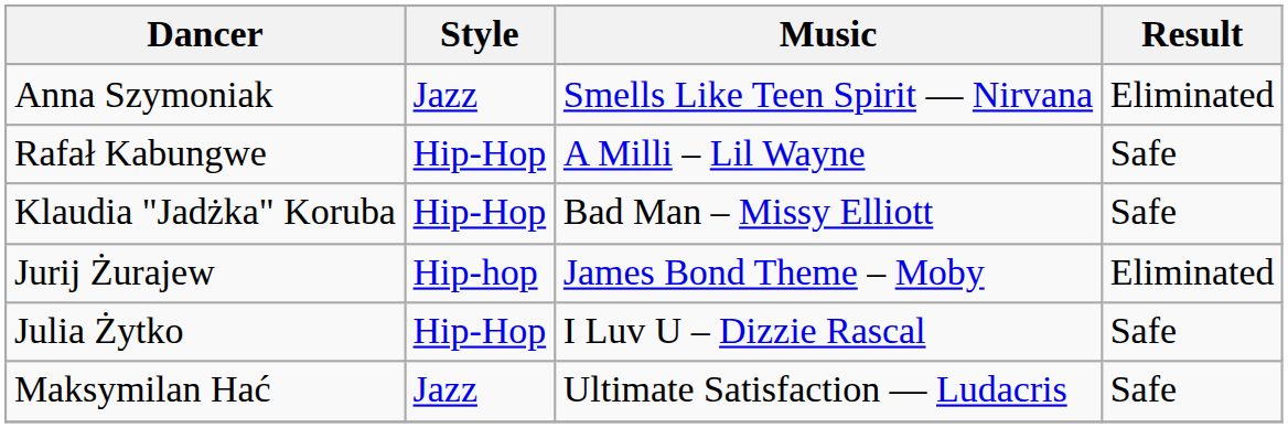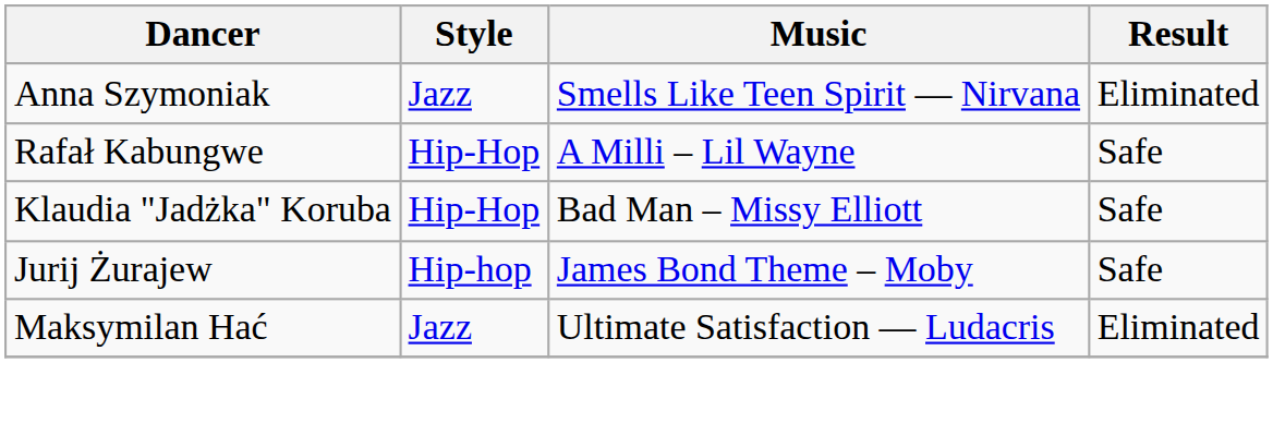 <table class="wikitable">
 <tr>
 <th>Dancer</th>
 <th>Style</th>
 <th>Music</th>
 <th>Result</th>
 </tr>
 <tr>
 <td>Anna Szymoniak</td>
 <td><a href='#'>Jazz</a></td>
 <td><a href='#'>Smells Like Teen Spirit</a> — <a href='#'>Nirvana</a></td>
 <td>Eliminated</td>
 </tr>
 <tr>
 <td>Rafał Kabungwe</td>
 <td><a href='#'>Hip-Hop</a></td>
 <td><a href='#'>A Milli</a> – <a href='#'>Lil Wayne</a></td>
 <td>Safe</td>
 </tr>
 <tr>
 <td>Klaudia "Jadżka" Koruba</td>
 <td><a href='#'>Hip-Hop</a></td>
 <td>Bad Man – <a href='#'>Missy Elliott</a></td>
 <td>Safe</td>
 </tr>
 <tr>
 <td>Jurij Żurajew</td>
 <td><a href='#'>Hip-hop</a></td>
 <td><a href='#'>James Bond Theme</a> – <a href='#'>Moby</a></td>
-<td>Eliminated</td>
-</tr>
-<tr>
-<td>Julia Żytko</td>
-<td><a href='#'>Hip-Hop</a></td>
-<td>I Luv U – <a href='#'>Dizzie Rascal</a></td>
 <td>Safe</td>
 </tr>
 <tr>
 <td>Maksymilan Hać</td>
 <td><a href='#'>Jazz</a></td>
 <td>Ultimate Satisfaction — <a href='#'>Ludacris</a></td>
-<td>Safe</td>
+<td>Eliminated</td>
 </tr>
 <tr>
 </tr>
 </table>
